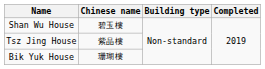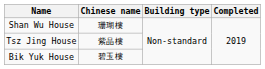 <table class="wikitable" style="text-align: center">
 <tr>
 <th>Name</th>
 <th>Chinese name</th>
 <th>Building type</th>
 <th>Completed</th>
 </tr>
 <tr>
 <td>Shan Wu House</td>
-<td>碧玉樓</td>
+<td>珊瑚樓</td>
 <td rowspan="3">Non-standard</td>
 <td rowspan="3">2019</td>
 </tr>
 <tr>
 <td>Tsz Jing House</td>
 <td>紫晶樓</td>
 </tr>
 <tr>
 <td>Bik Yuk House</td>
-<td>珊瑚樓</td>
+<td>碧玉樓</td>
 </tr>
 </table>
